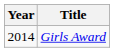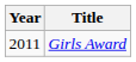 <table class="wikitable">
 <tr>
 <th>Year</th>
 <th>Title</th>
 </tr>
 <tr>
-<td>2014</td>
+<td>2011</td>
 <td><em><a href='#'>Girls Award</a></em></td>
 </tr>
 </table>
